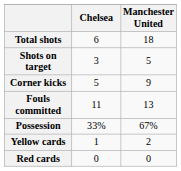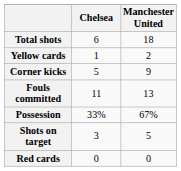 <table class="wikitable plainrowheaders" style="text-align:center">
 <tr>
 </tr>
 <tr>
 <th scope=col width=100></th>
 <th scope=col width=70>Chelsea</th>
 <th scope=col width=70>Manchester United</th>
 </tr>
 <tr>
 <th scope=row>Total shots</th>
 <td>6</td>
 <td>18</td>
 </tr>
 <tr>
-<th scope=row>Shots on target</th>
-<td>3</td>
-<td>5</td>
+<th scope=row>Yellow cards</th>
+<td>1</td>
+<td>2</td>
 </tr>
 <tr>
 <th scope=row>Corner kicks</th>
 <td>5</td>
 <td>9</td>
 </tr>
 <tr>
 <th scope=row>Fouls committed</th>
 <td>11</td>
 <td>13</td>
 </tr>
 <tr>
 <th scope=row>Possession</th>
 <td>33%</td>
 <td>67%</td>
 </tr>
 <tr>
-<th scope=row>Yellow cards</th>
-<td>1</td>
-<td>2</td>
+<th scope=row>Shots on target</th>
+<td>3</td>
+<td>5</td>
 </tr>
 <tr>
 <th scope=row>Red cards</th>
 <td>0</td>
 <td>0</td>
 </tr>
 </table>
